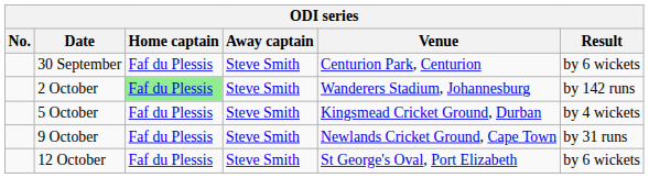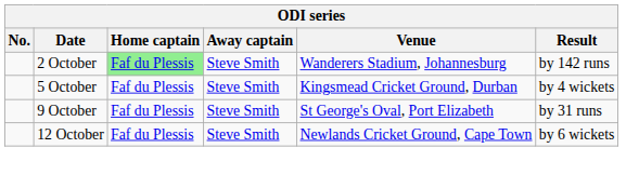 <table class="wikitable">
 <tr>
 <th colspan="6">ODI series</th>
 </tr>
 <tr>
 <th>No.</th>
 <th>Date</th>
 <th>Home captain</th>
 <th>Away captain</th>
 <th>Venue</th>
 <th>Result</th>
-</tr>
-<tr>
-<td></td>
-<td>30 September</td>
-<td><a href='#'>Faf du Plessis</a></td>
-<td><a href='#'>Steve Smith</a></td>
-<td><a href='#'>Centurion Park</a>, <a href='#'>Centurion</a></td>
-<td> by 6 wickets</td>
 </tr>
 <tr>
 <td></td>
 <td>2 October</td>
 <td style="background: lightgreen;"><a href='#'>Faf du Plessis</a></td>
 <td><a href='#'>Steve Smith</a></td>
 <td><a href='#'>Wanderers Stadium</a>, <a href='#'>Johannesburg</a></td>
 <td> by 142 runs</td>
 </tr>
 <tr>
 <td></td>
 <td>5 October</td>
 <td><a href='#'>Faf du Plessis</a></td>
 <td><a href='#'>Steve Smith</a></td>
 <td><a href='#'>Kingsmead Cricket Ground</a>, <a href='#'>Durban</a></td>
 <td> by 4 wickets</td>
 </tr>
 <tr>
 <td></td>
 <td>9 October</td>
 <td><a href='#'>Faf du Plessis</a></td>
 <td><a href='#'>Steve Smith</a></td>
-<td><a href='#'>Newlands Cricket Ground</a>, <a href='#'>Cape Town</a></td>
+<td><a href='#'>St George's Oval</a>, <a href='#'>Port Elizabeth</a></td>
 <td> by 31 runs</td>
 </tr>
 <tr>
 <td></td>
 <td>12 October</td>
 <td><a href='#'>Faf du Plessis</a></td>
 <td><a href='#'>Steve Smith</a></td>
-<td><a href='#'>St George's Oval</a>, <a href='#'>Port Elizabeth</a></td>
+<td><a href='#'>Newlands Cricket Ground</a>, <a href='#'>Cape Town</a></td>
 <td> by 6 wickets</td>
 </tr>
 </table>
